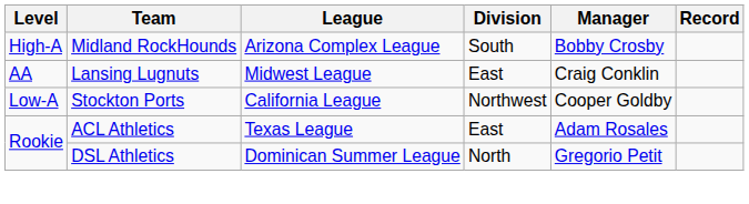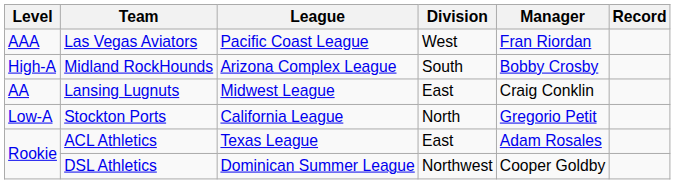 <table class="wikitable" style="text-align:left">
 <tr>
 <th>Level</th>
 <th>Team</th>
 <th>League</th>
 <th>Division</th>
 <th>Manager</th>
 <th>Record</th>
+</tr>
+<tr>
+<td><a href='#'>AAA</a></td>
+<td><a href='#'>Las Vegas Aviators</a></td>
+<td><a href='#'>Pacific Coast League</a></td>
+<td>West</td>
+<td><a href='#'>Fran Riordan</a></td>
+<td></td>
 </tr>
 <tr>
 <td><a href='#'>High-A</a></td>
 <td><a href='#'>Midland RockHounds</a></td>
 <td><a href='#'>Arizona Complex League</a></td>
 <td>South</td>
 <td><a href='#'>Bobby Crosby</a></td>
 <td></td>
 </tr>
 <tr>
 <td><a href='#'>AA</a></td>
 <td><a href='#'>Lansing Lugnuts</a></td>
 <td><a href='#'>Midwest League</a></td>
 <td>East</td>
 <td>Craig Conklin</td>
 <td></td>
 </tr>
 <tr>
 <td><a href='#'>Low-A</a></td>
 <td><a href='#'>Stockton Ports</a></td>
 <td><a href='#'>California League</a></td>
-<td>Northwest</td>
-<td>Cooper Goldby</td>
+<td>North</td>
+<td><a href='#'>Gregorio Petit</a></td>
 <td></td>
 </tr>
 <tr>
 <td rowspan=2><a href='#'>Rookie</a></td>
 <td><a href='#'>ACL Athletics</a></td>
 <td><a href='#'>Texas League</a></td>
 <td>East</td>
 <td><a href='#'>Adam Rosales</a></td>
 <td></td>
 </tr>
 <tr>
 <td><a href='#'>DSL Athletics</a></td>
 <td><a href='#'>Dominican Summer League</a></td>
-<td>North</td>
-<td><a href='#'>Gregorio Petit</a></td>
+<td>Northwest</td>
+<td>Cooper Goldby</td>
 <td></td>
 </tr>
 </table>
